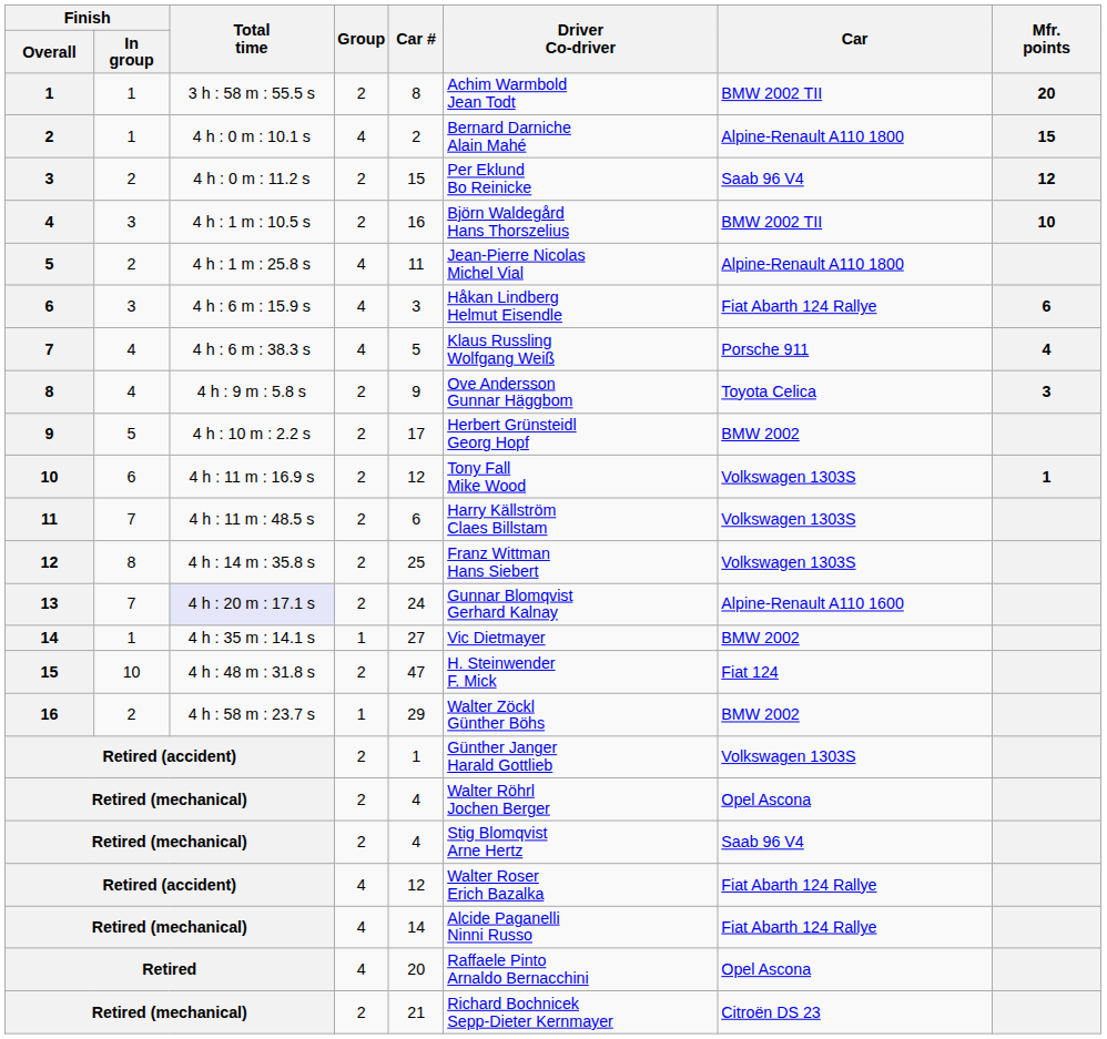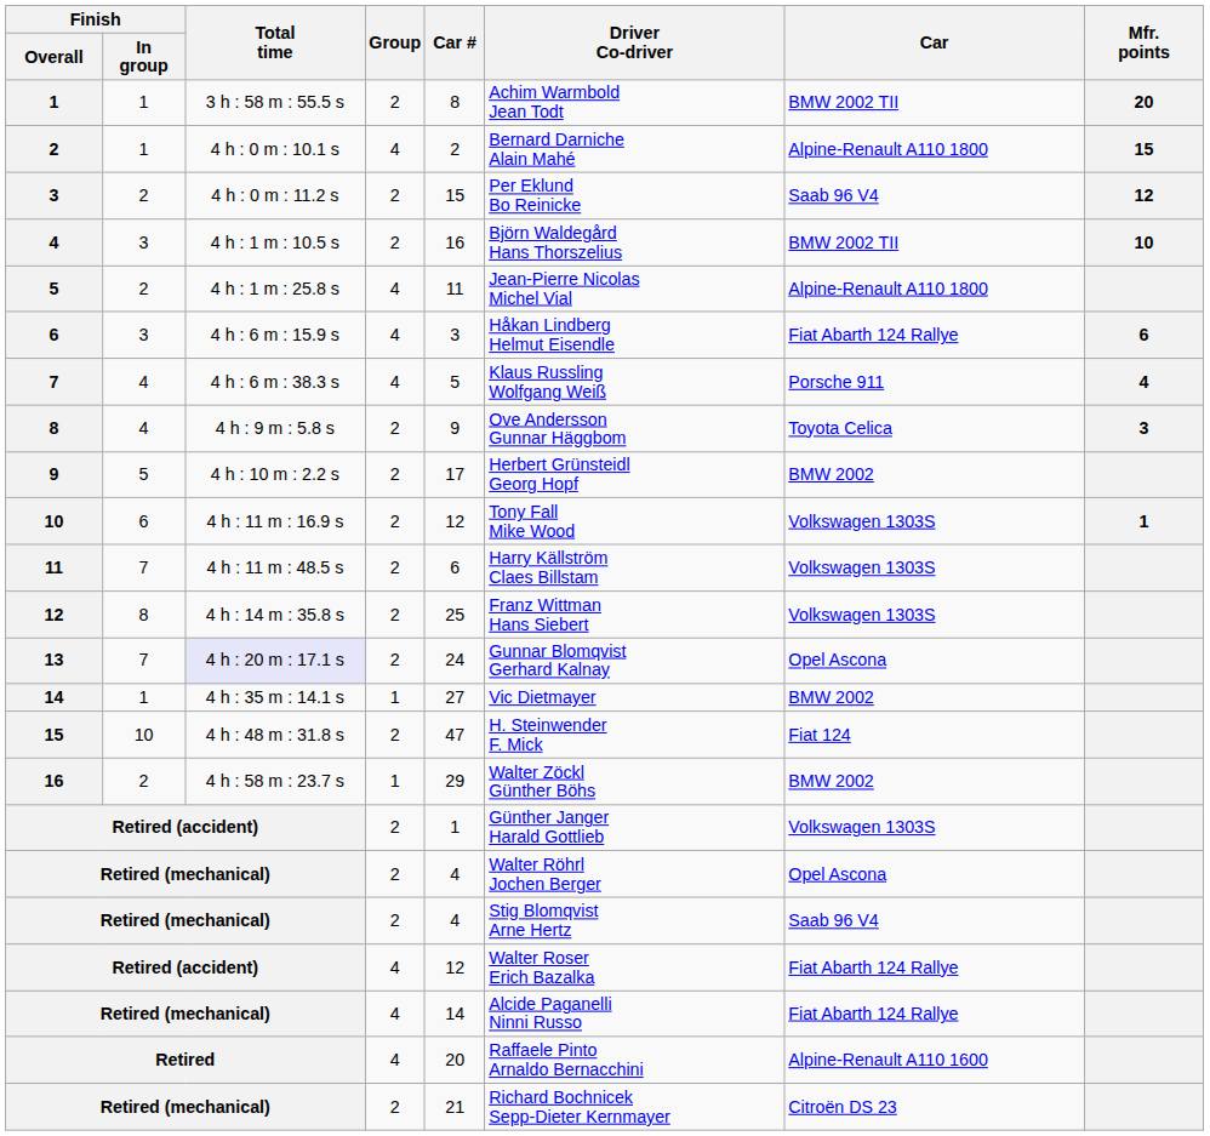 <table class="wikitable" style="font-size:90%;">
 <tr>
 </tr>
 <tr style="background:#efefef;">
 <th width=15% colspan=2>Finish</th>
 <th width=15% rowspan=2>Total<br>time</th>
 <th width=5% rowspan=2>Group</th>
 <th width=5% rowspan=2>Car #</th>
 <th width=25% rowspan=2>Driver<br>Co-driver</th>
 <th width=25% rowspan=2>Car</th>
 <th width=10% rowspan=2>Mfr.<br>points</th>
 </tr>
 <tr>
 <th>Overall</th>
 <th>In<br>group</th>
 </tr>
 <tr align=center>
 <th>1</th>
 <td>1</td>
 <td>3 h : 58 m : 55.5 s</td>
 <td>2</td>
 <td>8</td>
 <td align=left> <a href='#'>Achim Warmbold</a><br> <a href='#'>Jean Todt</a></td>
 <td align=left> <a href='#'>BMW 2002 TII</a></td>
 <th>20</th>
 </tr>
 <tr align=center>
 <th>2</th>
 <td>1</td>
 <td>4 h : 0 m : 10.1 s</td>
 <td>4</td>
 <td>2</td>
 <td align=left> <a href='#'>Bernard Darniche</a><br> <a href='#'>Alain Mahé</a></td>
 <td align=left> <a href='#'>Alpine-Renault A110 1800</a></td>
 <th>15</th>
 </tr>
 <tr align=center>
 <th>3</th>
 <td>2</td>
 <td>4 h : 0 m : 11.2 s</td>
 <td>2</td>
 <td>15</td>
 <td align=left> <a href='#'>Per Eklund</a><br> <a href='#'>Bo Reinicke</a></td>
 <td align=left> <a href='#'>Saab 96 V4</a></td>
 <th>12</th>
 </tr>
 <tr align=center>
 <th>4</th>
 <td>3</td>
 <td>4 h : 1 m : 10.5 s</td>
 <td>2</td>
 <td>16</td>
 <td align=left> <a href='#'>Björn Waldegård</a><br> <a href='#'>Hans Thorszelius</a></td>
 <td align=left> <a href='#'>BMW 2002 TII</a></td>
 <th>10</th>
 </tr>
 <tr align=center>
 <th>5</th>
 <td>2</td>
 <td>4 h : 1 m : 25.8 s</td>
 <td>4</td>
 <td>11</td>
 <td align=left> <a href='#'>Jean-Pierre Nicolas</a><br> <a href='#'>Michel Vial</a></td>
 <td align=left> <a href='#'>Alpine-Renault A110 1800</a></td>
 <th></th>
 </tr>
 <tr align=center>
 <th>6</th>
 <td>3</td>
 <td>4 h : 6 m : 15.9 s</td>
 <td>4</td>
 <td>3</td>
 <td align=left> <a href='#'>Håkan Lindberg</a><br> <a href='#'>Helmut Eisendle</a></td>
 <td align=left> <a href='#'>Fiat Abarth 124 Rallye</a></td>
 <th>6</th>
 </tr>
 <tr align=center>
 <th>7</th>
 <td>4</td>
 <td>4 h : 6 m : 38.3 s</td>
 <td>4</td>
 <td>5</td>
 <td align=left> <a href='#'>Klaus Russling</a><br> <a href='#'>Wolfgang Weiß</a></td>
 <td align=left> <a href='#'>Porsche 911</a></td>
 <th>4</th>
 </tr>
 <tr align=center>
 <th>8</th>
 <td>4</td>
 <td>4 h : 9 m : 5.8 s</td>
 <td>2</td>
 <td>9</td>
 <td align=left> <a href='#'>Ove Andersson</a><br> <a href='#'>Gunnar Häggbom</a></td>
 <td align=left> <a href='#'>Toyota Celica</a></td>
 <th>3</th>
 </tr>
 <tr align=center>
 <th>9</th>
 <td>5</td>
 <td>4 h : 10 m : 2.2 s</td>
 <td>2</td>
 <td>17</td>
 <td align=left> <a href='#'>Herbert Grünsteidl</a><br> <a href='#'>Georg Hopf</a></td>
 <td align=left> <a href='#'>BMW 2002</a></td>
 <th></th>
 </tr>
 <tr align=center>
 <th>10</th>
 <td>6</td>
 <td>4 h : 11 m : 16.9 s</td>
 <td>2</td>
 <td>12</td>
 <td align=left> <a href='#'>Tony Fall</a><br> <a href='#'>Mike Wood</a></td>
 <td align=left> <a href='#'>Volkswagen 1303S</a></td>
 <th>1</th>
 </tr>
 <tr align=center>
 <th>11</th>
 <td>7</td>
 <td>4 h : 11 m : 48.5 s</td>
 <td>2</td>
 <td>6</td>
 <td align=left> <a href='#'>Harry Källström</a><br> <a href='#'>Claes Billstam</a></td>
 <td align=left> <a href='#'>Volkswagen 1303S</a></td>
 <th></th>
 </tr>
 <tr align=center>
 <th>12</th>
 <td>8</td>
 <td>4 h : 14 m : 35.8 s</td>
 <td>2</td>
 <td>25</td>
 <td align=left> <a href='#'>Franz Wittman</a><br> <a href='#'>Hans Siebert</a></td>
 <td align=left> <a href='#'>Volkswagen 1303S</a></td>
 <th></th>
 </tr>
 <tr align=center>
 <th>13</th>
 <td>7</td>
 <td style="background: lavender;">4 h : 20 m : 17.1 s</td>
 <td>2</td>
 <td>24</td>
 <td align=left> <a href='#'>Gunnar Blomqvist</a><br> <a href='#'>Gerhard Kalnay</a></td>
-<td align=left> <a href='#'>Alpine-Renault A110 1600</a></td>
+<td align=left> <a href='#'>Opel Ascona</a></td>
 <th></th>
 </tr>
 <tr align=center>
 <th>14</th>
 <td>1</td>
 <td>4 h : 35 m : 14.1 s</td>
 <td>1</td>
 <td>27</td>
 <td align=left> <a href='#'>Vic Dietmayer</a></td>
 <td align=left> <a href='#'>BMW 2002</a></td>
 <th></th>
 </tr>
 <tr align=center>
 <th>15</th>
 <td>10</td>
 <td>4 h : 48 m : 31.8 s</td>
 <td>2</td>
 <td>47</td>
 <td align=left> <a href='#'>H. Steinwender</a><br> <a href='#'>F. Mick</a></td>
 <td align=left> <a href='#'>Fiat 124</a></td>
 <th></th>
 </tr>
 <tr align=center>
 <th>16</th>
 <td>2</td>
 <td>4 h : 58 m : 23.7 s</td>
 <td>1</td>
 <td>29</td>
 <td align=left> <a href='#'>Walter Zöckl</a><br> <a href='#'>Günther Böhs</a></td>
 <td align=left> <a href='#'>BMW 2002</a></td>
 <th></th>
 </tr>
 <tr align=center>
 <th colspan=3>Retired (accident)</th>
 <td>2</td>
 <td>1</td>
 <td align=left> <a href='#'>Günther Janger</a><br> <a href='#'>Harald Gottlieb</a></td>
 <td align=left> <a href='#'>Volkswagen 1303S</a></td>
 <th></th>
 </tr>
 <tr align=center>
 <th colspan=3>Retired (mechanical)</th>
 <td>2</td>
 <td>4</td>
 <td align=left> <a href='#'>Walter Röhrl</a><br> <a href='#'>Jochen Berger</a></td>
 <td align=left> <a href='#'>Opel Ascona</a></td>
 <th></th>
 </tr>
 <tr align=center>
 <th colspan=3>Retired (mechanical)</th>
 <td>2</td>
 <td>4</td>
 <td align=left> <a href='#'>Stig Blomqvist</a><br> <a href='#'>Arne Hertz</a></td>
 <td align=left> <a href='#'>Saab 96 V4</a></td>
 <th></th>
 </tr>
 <tr align=center>
 <th colspan=3>Retired (accident)</th>
 <td>4</td>
 <td>12</td>
 <td align=left> <a href='#'>Walter Roser</a><br> <a href='#'>Erich Bazalka</a></td>
 <td align=left> <a href='#'>Fiat Abarth 124 Rallye</a></td>
 <th></th>
 </tr>
 <tr align=center>
 <th colspan=3>Retired (mechanical)</th>
 <td>4</td>
 <td>14</td>
 <td align=left> <a href='#'>Alcide Paganelli</a><br> <a href='#'>Ninni Russo</a></td>
 <td align=left> <a href='#'>Fiat Abarth 124 Rallye</a></td>
 <th></th>
 </tr>
 <tr align=center>
 <th colspan=3>Retired</th>
 <td>4</td>
 <td>20</td>
 <td align=left> <a href='#'>Raffaele Pinto</a><br> <a href='#'>Arnaldo Bernacchini</a></td>
-<td align=left> <a href='#'>Opel Ascona</a></td>
+<td align=left> <a href='#'>Alpine-Renault A110 1600</a></td>
 <th></th>
 </tr>
 <tr align=center>
 <th colspan=3>Retired (mechanical)</th>
 <td>2</td>
 <td>21</td>
 <td align=left> <a href='#'>Richard Bochnicek</a><br> <a href='#'>Sepp-Dieter Kernmayer</a></td>
 <td align=left> <a href='#'>Citroën DS 23</a></td>
 <th></th>
 </tr>
 </table>
